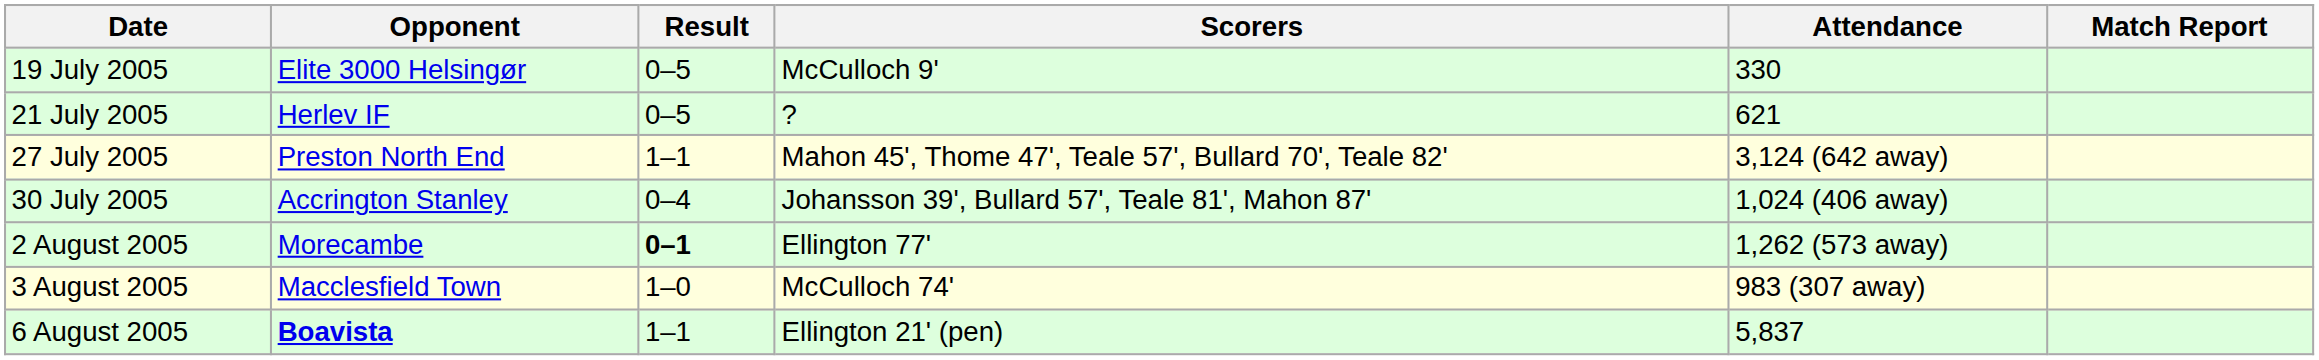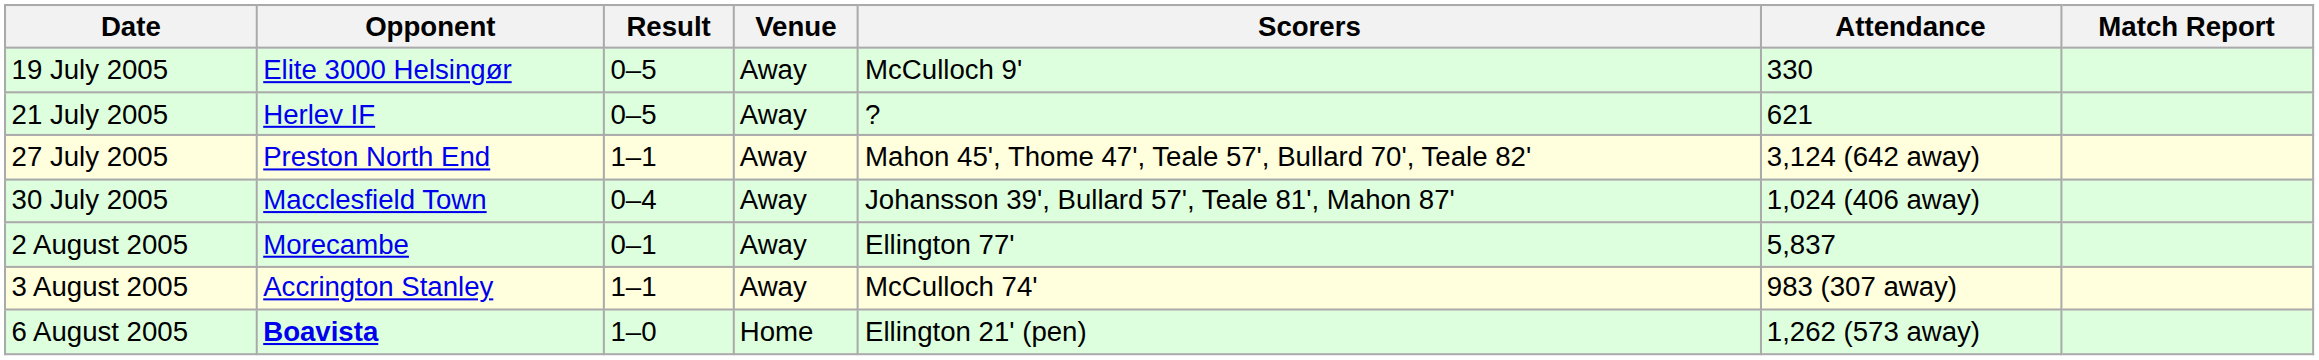 <table class="wikitable" style="font-size:85%; width:90%">
 <tr>
 <th>Date</th>
 <th>Opponent</th>
 <th>Result</th>
+<th>Venue</th>
 <th>Scorers</th>
 <th>Attendance</th>
 <th>Match Report</th>
 </tr>
 <tr bgcolor="#ddffdd">
 <td>19 July 2005</td>
 <td><a href='#'>Elite 3000 Helsingør</a></td>
 <td>0–5</td>
+<td>Away</td>
 <td>McCulloch 9'</td>
 <td>330</td>
 <td> </td>
 </tr>
 <tr bgcolor="#ddffdd">
 <td>21 July 2005</td>
 <td><a href='#'>Herlev IF</a></td>
 <td>0–5</td>
+<td>Away</td>
 <td>?</td>
 <td>621</td>
 <td></td>
 </tr>
 <tr bgcolor="#ffffdd">
 <td>27 July 2005</td>
 <td><a href='#'>Preston North End</a></td>
 <td>1–1</td>
+<td>Away</td>
 <td>Mahon 45', Thome 47', Teale 57', Bullard 70', Teale 82'</td>
 <td>3,124 (642 away)</td>
 <td></td>
 </tr>
 <tr bgcolor="#ddffdd">
 <td>30 July 2005</td>
-<td><a href='#'>Accrington Stanley</a></td>
+<td><a href='#'>Macclesfield Town</a></td>
 <td>0–4</td>
+<td>Away</td>
 <td>Johansson 39', Bullard 57', Teale 81', Mahon 87'</td>
 <td>1,024 (406 away)</td>
 <td></td>
 </tr>
 <tr bgcolor="#ddffdd">
 <td>2 August 2005</td>
 <td><a href='#'>Morecambe</a></td>
-<td><strong>0–1</strong></td>
+<td>0–1</td>
+<td>Away</td>
 <td>Ellington 77'</td>
-<td>1,262 (573 away)</td>
+<td>5,837</td>
 <td></td>
 </tr>
 <tr bgcolor="#ffffdd">
 <td>3 August 2005</td>
-<td><a href='#'>Macclesfield Town</a></td>
-<td>1–0</td>
+<td><a href='#'>Accrington Stanley</a></td>
+<td>1–1</td>
+<td>Away</td>
 <td>McCulloch 74'</td>
 <td>983 (307 away)</td>
 <td></td>
 </tr>
 <tr bgcolor="#ddffdd">
 <td>6 August 2005</td>
 <td><strong><a href='#'>Boavista</a></strong></td>
-<td>1–1</td>
+<td>1–0</td>
+<td>Home</td>
 <td>Ellington 21' (pen)</td>
-<td>5,837</td>
+<td>1,262 (573 away)</td>
 <td></td>
 </tr>
 </table>
